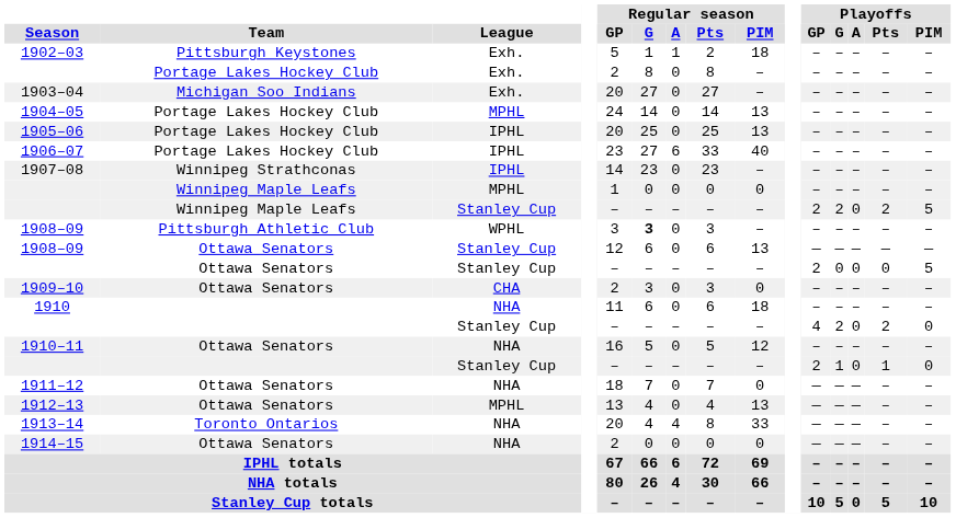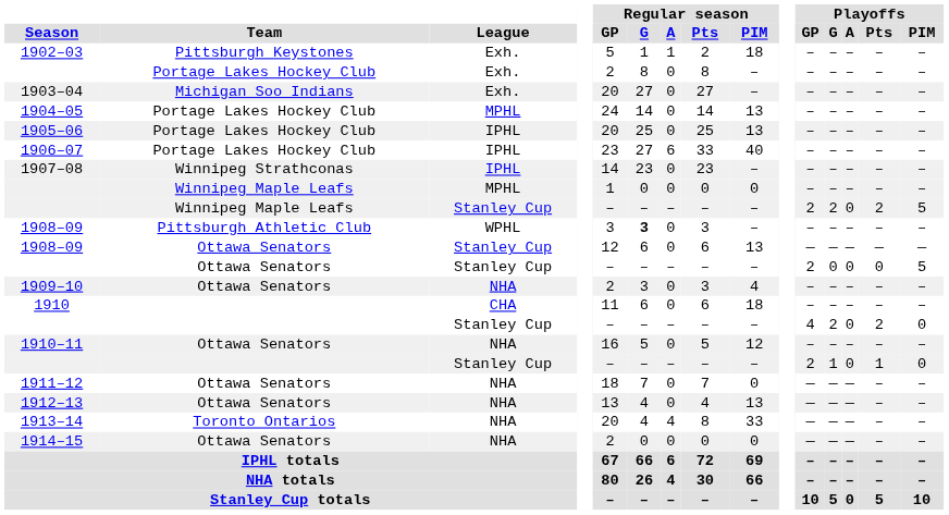 <table BORDER="0" CELLPADDING="1" CELLSPACING="0" width="65%" style="text-align:center">
 <tr bgcolor="#e0e0e0">
 <th colspan="3" bgcolor="#ffffff"> </th>
 <th rowspan="99" bgcolor="#ffffff"> </th>
 <th colspan="5">Regular season</th>
 <th rowspan="99" bgcolor="#ffffff"> </th>
 <th colspan="5">Playoffs</th>
 </tr>
 <tr bgcolor="#e0e0e0">
 <th><a href='#'>Season</a></th>
 <th>Team</th>
 <th>League</th>
 <th>GP</th>
 <th><a href='#'>G</a></th>
 <th><a href='#'>A</a></th>
 <th><a href='#'>Pts</a></th>
 <th><a href='#'>PIM</a></th>
 <th>GP</th>
 <th>G</th>
 <th>A</th>
 <th>Pts</th>
 <th>PIM</th>
 </tr>
 <tr ALIGN="center">
 <td><a href='#'>1902–03</a></td>
 <td><a href='#'>Pittsburgh Keystones</a></td>
 <td>Exh.</td>
 <td>5</td>
 <td>1</td>
 <td>1</td>
 <td>2</td>
 <td>18</td>
 <td>–</td>
 <td>–</td>
 <td>–</td>
 <td>–</td>
 <td>–</td>
 </tr>
 <tr ALIGN="center">
 <td></td>
 <td><a href='#'>Portage Lakes Hockey Club</a></td>
 <td>Exh.</td>
 <td>2</td>
 <td>8</td>
 <td>0</td>
 <td>8</td>
 <td>–</td>
 <td>–</td>
 <td>–</td>
 <td>–</td>
 <td>–</td>
 <td>–</td>
 </tr>
 <tr ALIGN="center" bgcolor="#f0f0f0">
 <td>1903–04</td>
 <td><a href='#'>Michigan Soo Indians</a></td>
 <td>Exh.</td>
 <td>20</td>
 <td>27</td>
 <td>0</td>
 <td>27</td>
 <td>–</td>
 <td>–</td>
 <td>–</td>
 <td>–</td>
 <td>–</td>
 <td>–</td>
 </tr>
 <tr ALIGN="center">
 <td><a href='#'>1904–05</a></td>
 <td>Portage Lakes Hockey Club</td>
 <td><a href='#'>MPHL</a></td>
 <td>24</td>
 <td>14</td>
 <td>0</td>
 <td>14</td>
 <td>13</td>
 <td>–</td>
 <td>–</td>
 <td>–</td>
 <td>–</td>
 <td>–</td>
 </tr>
 <tr ALIGN="center" bgcolor="#f0f0f0">
 <td><a href='#'>1905–06</a></td>
 <td>Portage Lakes Hockey Club</td>
 <td>IPHL</td>
 <td>20</td>
 <td>25</td>
 <td>0</td>
 <td>25</td>
 <td>13</td>
 <td>–</td>
 <td>–</td>
 <td>–</td>
 <td>–</td>
 <td>–</td>
 </tr>
 <tr ALIGN="center">
 <td><a href='#'>1906–07</a></td>
 <td>Portage Lakes Hockey Club</td>
 <td>IPHL</td>
 <td>23</td>
 <td>27</td>
 <td>6</td>
 <td>33</td>
 <td>40</td>
 <td>–</td>
 <td>–</td>
 <td>–</td>
 <td>–</td>
 <td>–</td>
 </tr>
 <tr ALIGN="center" bgcolor="#f0f0f0">
 <td>1907–08</td>
 <td>Winnipeg Strathconas</td>
 <td><a href='#'>IPHL</a></td>
 <td>14</td>
 <td>23</td>
 <td>0</td>
 <td>23</td>
 <td>–</td>
 <td>–</td>
 <td>–</td>
 <td>–</td>
 <td>–</td>
 <td>–</td>
 </tr>
 <tr ALIGN="center" bgcolor="#f0f0f0">
 <td></td>
 <td><a href='#'>Winnipeg Maple Leafs</a></td>
 <td>MPHL</td>
 <td>1</td>
 <td>0</td>
 <td>0</td>
 <td>0</td>
 <td>0</td>
 <td>–</td>
 <td>–</td>
 <td>–</td>
 <td>–</td>
 <td>–</td>
 </tr>
 <tr ALIGN="center" bgcolor="#f0f0f0">
 <td></td>
 <td>Winnipeg Maple Leafs</td>
 <td><a href='#'>Stanley Cup</a></td>
 <td>–</td>
 <td>–</td>
 <td>–</td>
 <td>–</td>
 <td>–</td>
 <td>2</td>
 <td>2</td>
 <td>0</td>
 <td>2</td>
 <td>5</td>
 </tr>
 <tr ALIGN="center">
 <td><a href='#'>1908–09</a></td>
 <td><a href='#'>Pittsburgh Athletic Club</a></td>
 <td>WPHL</td>
 <td>3</td>
 <td><strong>3</strong></td>
 <td>0</td>
 <td>3</td>
 <td>–</td>
 <td>–</td>
 <td>–</td>
 <td>–</td>
 <td>–</td>
 <td>–</td>
 </tr>
 <tr ALIGN="center">
 <td><a href='#'>1908–09</a></td>
 <td><a href='#'>Ottawa Senators</a></td>
 <td><a href='#'>Stanley Cup</a></td>
 <td>12</td>
 <td>6</td>
 <td>0</td>
 <td>6</td>
 <td>13</td>
 <td>—</td>
 <td>—</td>
 <td>—</td>
 <td>—</td>
 <td>—</td>
 </tr>
 <tr ALIGN="center">
 <td></td>
 <td>Ottawa Senators</td>
 <td>Stanley Cup</td>
 <td>–</td>
 <td>–</td>
 <td>–</td>
 <td>–</td>
 <td>–</td>
 <td>2</td>
 <td>0</td>
 <td>0</td>
 <td>0</td>
 <td>5</td>
 </tr>
 <tr ALIGN="center" bgcolor="#f0f0f0">
 <td><a href='#'>1909–10</a></td>
 <td>Ottawa Senators</td>
-<td><a href='#'>CHA</a></td>
+<td><a href='#'>NHA</a></td>
 <td>2</td>
 <td>3</td>
 <td>0</td>
 <td>3</td>
-<td>0</td>
+<td>4</td>
 <td>–</td>
 <td>–</td>
 <td>–</td>
 <td>–</td>
 <td>–</td>
 </tr>
 <tr ALIGN="center">
 <td><a href='#'>1910</a></td>
 <td></td>
-<td><a href='#'>NHA</a></td>
+<td><a href='#'>CHA</a></td>
 <td>11</td>
 <td>6</td>
 <td>0</td>
 <td>6</td>
 <td>18</td>
 <td>–</td>
 <td>–</td>
 <td>–</td>
 <td>–</td>
 <td>–</td>
 </tr>
 <tr ALIGN="center">
 <td></td>
 <td></td>
 <td>Stanley Cup</td>
 <td>–</td>
 <td>–</td>
 <td>–</td>
 <td>–</td>
 <td>–</td>
 <td>4</td>
 <td>2</td>
 <td>0</td>
 <td>2</td>
 <td>0</td>
 </tr>
 <tr ALIGN="center" bgcolor="#f0f0f0">
 <td><a href='#'>1910–11</a></td>
 <td>Ottawa Senators</td>
 <td>NHA</td>
 <td>16</td>
 <td>5</td>
 <td>0</td>
 <td>5</td>
 <td>12</td>
 <td>–</td>
 <td>–</td>
 <td>–</td>
 <td>–</td>
 <td>–</td>
 </tr>
 <tr ALIGN="center" bgcolor="#f0f0f0">
 <td></td>
 <td></td>
 <td>Stanley Cup</td>
 <td>–</td>
 <td>–</td>
 <td>–</td>
 <td>–</td>
 <td>–</td>
 <td>2</td>
 <td>1</td>
 <td>0</td>
 <td>1</td>
 <td>0</td>
 </tr>
 <tr ALIGN="center">
 <td><a href='#'>1911–12</a></td>
 <td>Ottawa Senators</td>
 <td>NHA</td>
 <td>18</td>
 <td>7</td>
 <td>0</td>
 <td>7</td>
 <td>0</td>
 <td>—</td>
 <td>—</td>
 <td>—</td>
 <td>–</td>
 <td>–</td>
 </tr>
 <tr ALIGN="center" bgcolor="#f0f0f0">
 <td><a href='#'>1912–13</a></td>
 <td>Ottawa Senators</td>
-<td>MPHL</td>
+<td>NHA</td>
 <td>13</td>
 <td>4</td>
 <td>0</td>
 <td>4</td>
 <td>13</td>
 <td>—</td>
 <td>—</td>
 <td>—</td>
 <td>–</td>
 <td>–</td>
 </tr>
 <tr ALIGN="center">
 <td><a href='#'>1913–14</a></td>
 <td><a href='#'>Toronto Ontarios</a></td>
 <td>NHA</td>
 <td>20</td>
 <td>4</td>
 <td>4</td>
 <td>8</td>
 <td>33</td>
 <td>—</td>
 <td>—</td>
 <td>—</td>
 <td>–</td>
 <td>–</td>
 </tr>
 <tr ALIGN="center" bgcolor="#f0f0f0">
 <td><a href='#'>1914–15</a></td>
 <td>Ottawa Senators</td>
 <td>NHA</td>
 <td>2</td>
 <td>0</td>
 <td>0</td>
 <td>0</td>
 <td>0</td>
 <td>—</td>
 <td>—</td>
 <td>—</td>
 <td>–</td>
 <td>–</td>
 </tr>
 <tr ALIGN="center" bgcolor="#e0e0e0">
 <th colspan="3" align="center"><a href='#'>IPHL</a> totals</th>
 <th>67</th>
 <th>66</th>
 <th>6</th>
 <th>72</th>
 <th>69</th>
 <th>–</th>
 <th>–</th>
 <th>–</th>
 <th>–</th>
 <th>–</th>
 </tr>
 <tr ALIGN="center" bgcolor="#e0e0e0">
 <th colspan="3" align="center"><a href='#'>NHA</a> totals</th>
 <th>80</th>
 <th>26</th>
 <th>4</th>
 <th>30</th>
 <th>66</th>
 <th>–</th>
 <th>–</th>
 <th>–</th>
 <th>–</th>
 <th>–</th>
 </tr>
 <tr ALIGN="center" bgcolor="#e0e0e0">
 <th colspan="3" align="center"><a href='#'>Stanley Cup</a> totals</th>
 <th>–</th>
 <th>–</th>
 <th>–</th>
 <th>–</th>
 <th>–</th>
 <th>10</th>
 <th>5</th>
 <th>0</th>
 <th>5</th>
 <th>10</th>
 </tr>
 </table>
